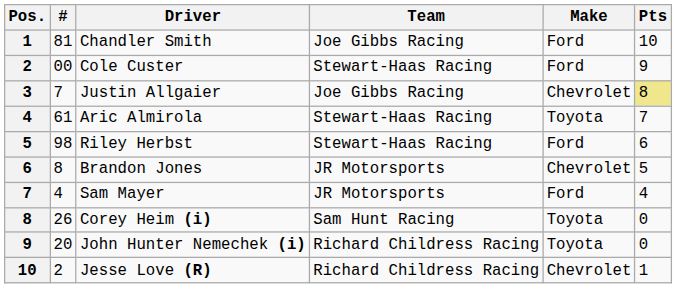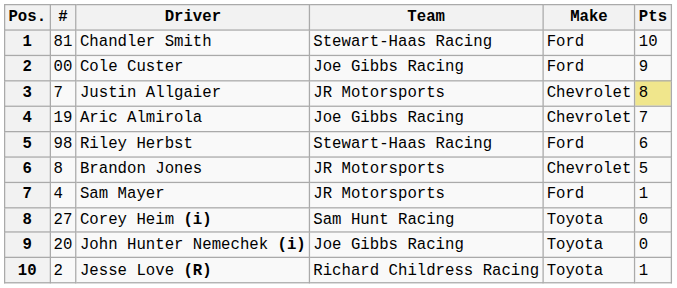 <table class="wikitable" style="font-size:95%">
 <tr>
 <th>Pos.</th>
 <th>#</th>
 <th>Driver</th>
 <th>Team</th>
 <th>Make</th>
 <th>Pts</th>
 </tr>
 <tr>
 <th>1</th>
 <td>81</td>
 <td>Chandler Smith</td>
-<td>Joe Gibbs Racing</td>
+<td>Stewart-Haas Racing</td>
 <td>Ford</td>
 <td>10</td>
 </tr>
 <tr>
 <th>2</th>
 <td>00</td>
 <td>Cole Custer</td>
-<td>Stewart-Haas Racing</td>
+<td>Joe Gibbs Racing</td>
 <td>Ford</td>
 <td>9</td>
 </tr>
 <tr>
 <th>3</th>
 <td>7</td>
 <td>Justin Allgaier</td>
-<td>Joe Gibbs Racing</td>
+<td>JR Motorsports</td>
 <td>Chevrolet</td>
 <td style="background: khaki;">8</td>
 </tr>
 <tr>
 <th>4</th>
-<td>61</td>
+<td>19</td>
 <td>Aric Almirola</td>
-<td>Stewart-Haas Racing</td>
-<td>Toyota</td>
+<td>Joe Gibbs Racing</td>
+<td>Chevrolet</td>
 <td>7</td>
 </tr>
 <tr>
 <th>5</th>
 <td>98</td>
 <td>Riley Herbst</td>
 <td>Stewart-Haas Racing</td>
 <td>Ford</td>
 <td>6</td>
 </tr>
 <tr>
 <th>6</th>
 <td>8</td>
 <td>Brandon Jones</td>
 <td>JR Motorsports</td>
 <td>Chevrolet</td>
 <td>5</td>
 </tr>
 <tr>
 <th>7</th>
 <td>4</td>
 <td>Sam Mayer</td>
 <td>JR Motorsports</td>
 <td>Ford</td>
-<td>4</td>
+<td>1</td>
 </tr>
 <tr>
 <th>8</th>
-<td>26</td>
+<td>27</td>
 <td>Corey Heim <strong>(i)</strong></td>
 <td>Sam Hunt Racing</td>
 <td>Toyota</td>
 <td>0</td>
 </tr>
 <tr>
 <th>9</th>
 <td>20</td>
 <td>John Hunter Nemechek <strong>(i)</strong></td>
-<td>Richard Childress Racing</td>
+<td>Joe Gibbs Racing</td>
 <td>Toyota</td>
 <td>0</td>
 </tr>
 <tr>
 <th>10</th>
 <td>2</td>
 <td>Jesse Love <strong>(R)</strong></td>
 <td>Richard Childress Racing</td>
-<td>Chevrolet</td>
+<td>Toyota</td>
 <td>1</td>
 </tr>
 </table>
